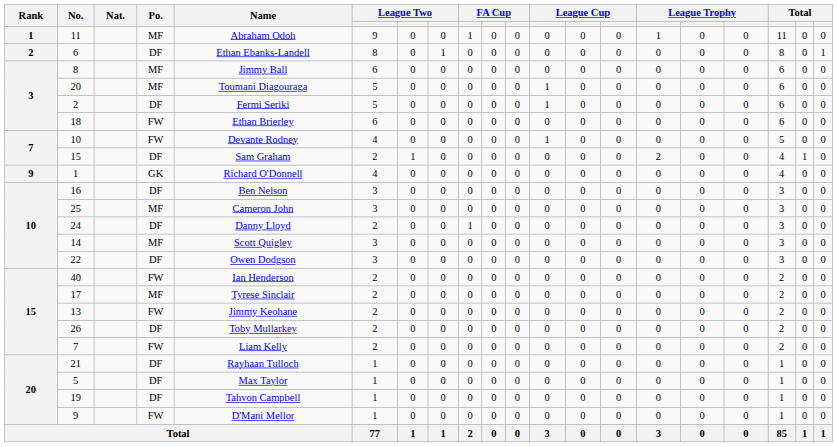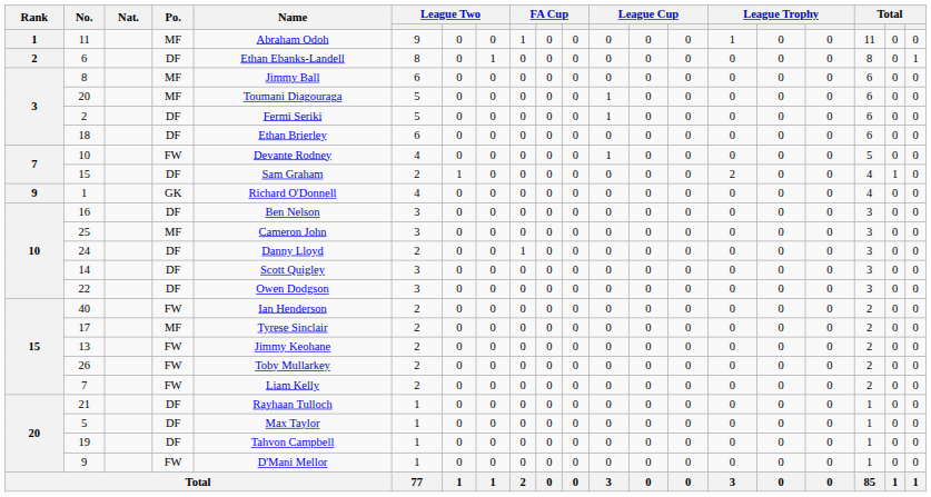 <table class="wikitable" style="text-align:center; font-size:95%; width:95%;">
 <tr>
 <th rowspan=2>Rank</th>
 <th rowspan=2>No.</th>
 <th rowspan=2>Nat.</th>
 <th rowspan=2>Po.</th>
 <th rowspan=2>Name</th>
 <th colspan=3><a href='#'>League Two</a></th>
 <th colspan=3><a href='#'>FA Cup</a></th>
 <th colspan=3><a href='#'>League Cup</a></th>
 <th colspan=3><a href='#'>League Trophy</a></th>
 <th colspan=3>Total</th>
 </tr>
 <tr>
 <th></th>
 <th></th>
 <th></th>
 <th></th>
 <th></th>
 <th></th>
 <th></th>
 <th></th>
 <th></th>
 <th></th>
 <th></th>
 <th></th>
 <th></th>
 <th></th>
 <th></th>
 </tr>
 <tr>
 <th>1</th>
 <td>11</td>
 <td></td>
 <td>MF</td>
 <td><a href='#'>Abraham Odoh</a></td>
 <td>9</td>
 <td>0</td>
 <td>0</td>
 <td>1</td>
 <td>0</td>
 <td>0</td>
 <td>0</td>
 <td>0</td>
 <td>0</td>
 <td>1</td>
 <td>0</td>
 <td>0</td>
 <td>11</td>
 <td>0</td>
 <td>0</td>
 </tr>
 <tr>
 <th>2</th>
 <td>6</td>
 <td></td>
 <td>DF</td>
 <td><a href='#'>Ethan Ebanks-Landell</a></td>
 <td>8</td>
 <td>0</td>
 <td>1</td>
 <td>0</td>
 <td>0</td>
 <td>0</td>
 <td>0</td>
 <td>0</td>
 <td>0</td>
 <td>0</td>
 <td>0</td>
 <td>0</td>
 <td>8</td>
 <td>0</td>
 <td>1</td>
 </tr>
 <tr>
 <th rowspan="4">3</th>
 <td>8</td>
 <td></td>
 <td>MF</td>
 <td><a href='#'>Jimmy Ball</a></td>
 <td>6</td>
 <td>0</td>
 <td>0</td>
 <td>0</td>
 <td>0</td>
 <td>0</td>
 <td>0</td>
 <td>0</td>
 <td>0</td>
 <td>0</td>
 <td>0</td>
 <td>0</td>
 <td>6</td>
 <td>0</td>
 <td>0</td>
 </tr>
 <tr>
 <td>20</td>
 <td></td>
 <td>MF</td>
 <td><a href='#'>Toumani Diagouraga</a></td>
 <td>5</td>
 <td>0</td>
 <td>0</td>
 <td>0</td>
 <td>0</td>
 <td>0</td>
 <td>1</td>
 <td>0</td>
 <td>0</td>
 <td>0</td>
 <td>0</td>
 <td>0</td>
 <td>6</td>
 <td>0</td>
 <td>0</td>
 </tr>
 <tr>
 <td>2</td>
 <td></td>
 <td>DF</td>
 <td><a href='#'>Fermi Seriki</a></td>
 <td>5</td>
 <td>0</td>
 <td>0</td>
 <td>0</td>
 <td>0</td>
 <td>0</td>
 <td>1</td>
 <td>0</td>
 <td>0</td>
 <td>0</td>
 <td>0</td>
 <td>0</td>
 <td>6</td>
 <td>0</td>
 <td>0</td>
 </tr>
 <tr>
 <td>18</td>
 <td></td>
-<td>FW</td>
+<td>DF</td>
 <td><a href='#'>Ethan Brierley</a></td>
 <td>6</td>
 <td>0</td>
 <td>0</td>
 <td>0</td>
 <td>0</td>
 <td>0</td>
 <td>0</td>
 <td>0</td>
 <td>0</td>
 <td>0</td>
 <td>0</td>
 <td>0</td>
 <td>6</td>
 <td>0</td>
 <td>0</td>
 </tr>
 <tr>
 <th rowspan="2">7</th>
 <td>10</td>
 <td></td>
 <td>FW</td>
 <td><a href='#'>Devante Rodney</a></td>
 <td>4</td>
 <td>0</td>
 <td>0</td>
 <td>0</td>
 <td>0</td>
 <td>0</td>
 <td>1</td>
 <td>0</td>
 <td>0</td>
 <td>0</td>
 <td>0</td>
 <td>0</td>
 <td>5</td>
 <td>0</td>
 <td>0</td>
 </tr>
 <tr>
 <td>15</td>
 <td></td>
 <td>DF</td>
 <td><a href='#'>Sam Graham</a></td>
 <td>2</td>
 <td>1</td>
 <td>0</td>
 <td>0</td>
 <td>0</td>
 <td>0</td>
 <td>0</td>
 <td>0</td>
 <td>0</td>
 <td>2</td>
 <td>0</td>
 <td>0</td>
 <td>4</td>
 <td>1</td>
 <td>0</td>
 </tr>
 <tr>
 <th>9</th>
 <td>1</td>
 <td></td>
 <td>GK</td>
 <td><a href='#'>Richard O'Donnell</a></td>
 <td>4</td>
 <td>0</td>
 <td>0</td>
 <td>0</td>
 <td>0</td>
 <td>0</td>
 <td>0</td>
 <td>0</td>
 <td>0</td>
 <td>0</td>
 <td>0</td>
 <td>0</td>
 <td>4</td>
 <td>0</td>
 <td>0</td>
 </tr>
 <tr>
 <th rowspan="5">10</th>
 <td>16</td>
 <td></td>
 <td>DF</td>
 <td><a href='#'>Ben Nelson</a></td>
 <td>3</td>
 <td>0</td>
 <td>0</td>
 <td>0</td>
 <td>0</td>
 <td>0</td>
 <td>0</td>
 <td>0</td>
 <td>0</td>
 <td>0</td>
 <td>0</td>
 <td>0</td>
 <td>3</td>
 <td>0</td>
 <td>0</td>
 </tr>
 <tr>
 <td>25</td>
 <td></td>
 <td>MF</td>
 <td><a href='#'>Cameron John</a></td>
 <td>3</td>
 <td>0</td>
 <td>0</td>
 <td>0</td>
 <td>0</td>
 <td>0</td>
 <td>0</td>
 <td>0</td>
 <td>0</td>
 <td>0</td>
 <td>0</td>
 <td>0</td>
 <td>3</td>
 <td>0</td>
 <td>0</td>
 </tr>
 <tr>
 <td>24</td>
 <td></td>
 <td>DF</td>
 <td><a href='#'>Danny Lloyd</a></td>
 <td>2</td>
 <td>0</td>
 <td>0</td>
 <td>1</td>
 <td>0</td>
 <td>0</td>
 <td>0</td>
 <td>0</td>
 <td>0</td>
 <td>0</td>
 <td>0</td>
 <td>0</td>
 <td>3</td>
 <td>0</td>
 <td>0</td>
 </tr>
 <tr>
 <td>14</td>
 <td></td>
-<td>MF</td>
+<td>DF</td>
 <td><a href='#'>Scott Quigley</a></td>
 <td>3</td>
 <td>0</td>
 <td>0</td>
 <td>0</td>
 <td>0</td>
 <td>0</td>
 <td>0</td>
 <td>0</td>
 <td>0</td>
 <td>0</td>
 <td>0</td>
 <td>0</td>
 <td>3</td>
 <td>0</td>
 <td>0</td>
 </tr>
 <tr>
 <td>22</td>
 <td></td>
 <td>DF</td>
 <td><a href='#'>Owen Dodgson</a></td>
 <td>3</td>
 <td>0</td>
 <td>0</td>
 <td>0</td>
 <td>0</td>
 <td>0</td>
 <td>0</td>
 <td>0</td>
 <td>0</td>
 <td>0</td>
 <td>0</td>
 <td>0</td>
 <td>3</td>
 <td>0</td>
 <td>0</td>
 </tr>
 <tr>
 <th rowspan="5">15</th>
 <td>40</td>
 <td></td>
 <td>FW</td>
 <td><a href='#'>Ian Henderson</a></td>
 <td>2</td>
 <td>0</td>
 <td>0</td>
 <td>0</td>
 <td>0</td>
 <td>0</td>
 <td>0</td>
 <td>0</td>
 <td>0</td>
 <td>0</td>
 <td>0</td>
 <td>0</td>
 <td>2</td>
 <td>0</td>
 <td>0</td>
 </tr>
 <tr>
 <td>17</td>
 <td></td>
 <td>MF</td>
 <td><a href='#'>Tyrese Sinclair</a></td>
 <td>2</td>
 <td>0</td>
 <td>0</td>
 <td>0</td>
 <td>0</td>
 <td>0</td>
 <td>0</td>
 <td>0</td>
 <td>0</td>
 <td>0</td>
 <td>0</td>
 <td>0</td>
 <td>2</td>
 <td>0</td>
 <td>0</td>
 </tr>
 <tr>
 <td>13</td>
 <td></td>
 <td>FW</td>
 <td><a href='#'>Jimmy Keohane</a></td>
 <td>2</td>
 <td>0</td>
 <td>0</td>
 <td>0</td>
 <td>0</td>
 <td>0</td>
 <td>0</td>
 <td>0</td>
 <td>0</td>
 <td>0</td>
 <td>0</td>
 <td>0</td>
 <td>2</td>
 <td>0</td>
 <td>0</td>
 </tr>
 <tr>
 <td>26</td>
 <td></td>
-<td>DF</td>
+<td>FW</td>
 <td><a href='#'>Toby Mullarkey</a></td>
 <td>2</td>
 <td>0</td>
 <td>0</td>
 <td>0</td>
 <td>0</td>
 <td>0</td>
 <td>0</td>
 <td>0</td>
 <td>0</td>
 <td>0</td>
 <td>0</td>
 <td>0</td>
 <td>2</td>
 <td>0</td>
 <td>0</td>
 </tr>
 <tr>
 <td>7</td>
 <td></td>
 <td>FW</td>
 <td><a href='#'>Liam Kelly</a></td>
 <td>2</td>
 <td>0</td>
 <td>0</td>
 <td>0</td>
 <td>0</td>
 <td>0</td>
 <td>0</td>
 <td>0</td>
 <td>0</td>
 <td>0</td>
 <td>0</td>
 <td>0</td>
 <td>2</td>
 <td>0</td>
 <td>0</td>
 </tr>
 <tr>
 <th rowspan="4">20</th>
 <td>21</td>
 <td></td>
 <td>DF</td>
 <td><a href='#'>Rayhaan Tulloch</a></td>
 <td>1</td>
 <td>0</td>
 <td>0</td>
 <td>0</td>
 <td>0</td>
 <td>0</td>
 <td>0</td>
 <td>0</td>
 <td>0</td>
 <td>0</td>
 <td>0</td>
 <td>0</td>
 <td>1</td>
 <td>0</td>
 <td>0</td>
 </tr>
 <tr>
 <td>5</td>
 <td></td>
 <td>DF</td>
 <td><a href='#'>Max Taylor</a></td>
 <td>1</td>
 <td>0</td>
 <td>0</td>
 <td>0</td>
 <td>0</td>
 <td>0</td>
 <td>0</td>
 <td>0</td>
 <td>0</td>
 <td>0</td>
 <td>0</td>
 <td>0</td>
 <td>1</td>
 <td>0</td>
 <td>0</td>
 </tr>
 <tr>
 <td>19</td>
 <td></td>
 <td>DF</td>
 <td><a href='#'>Tahvon Campbell</a></td>
 <td>1</td>
 <td>0</td>
 <td>0</td>
 <td>0</td>
 <td>0</td>
 <td>0</td>
 <td>0</td>
 <td>0</td>
 <td>0</td>
 <td>0</td>
 <td>0</td>
 <td>0</td>
 <td>1</td>
 <td>0</td>
 <td>0</td>
 </tr>
 <tr>
 <td>9</td>
 <td></td>
 <td>FW</td>
 <td><a href='#'>D'Mani Mellor</a></td>
 <td>1</td>
 <td>0</td>
 <td>0</td>
 <td>0</td>
 <td>0</td>
 <td>0</td>
 <td>0</td>
 <td>0</td>
 <td>0</td>
 <td>0</td>
 <td>0</td>
 <td>0</td>
 <td>1</td>
 <td>0</td>
 <td>0</td>
 </tr>
 <tr>
 <th colspan="5">Total</th>
 <th>77</th>
 <th>1</th>
 <th>1</th>
 <th>2</th>
 <th>0</th>
 <th>0</th>
 <th>3</th>
 <th>0</th>
 <th>0</th>
 <th>3</th>
 <th>0</th>
 <th>0</th>
 <th>85</th>
 <th>1</th>
 <th>1</th>
 </tr>
 </table>
